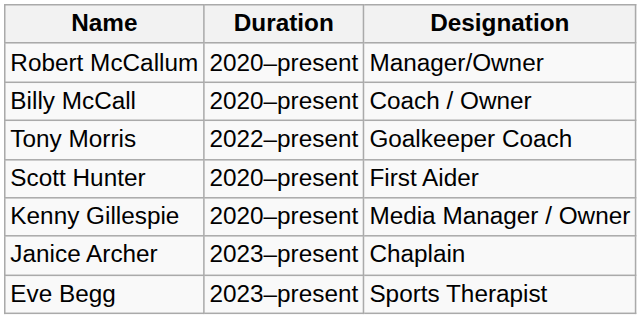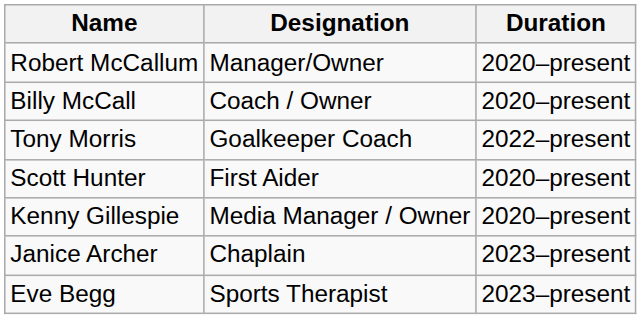 <table class="wikitable">
 <tr>
 <th>Name</th>
+<th>Designation</th>
 <th>Duration</th>
-<th>Designation</th>
 </tr>
 <tr>
 <td>Robert McCallum</td>
+<td>Manager/Owner</td>
 <td>2020–present</td>
-<td>Manager/Owner</td>
 </tr>
 <tr>
 <td>Billy McCall</td>
+<td>Coach / Owner</td>
 <td>2020–present</td>
-<td>Coach / Owner</td>
 </tr>
 <tr>
 <td>Tony Morris</td>
+<td>Goalkeeper Coach</td>
 <td>2022–present</td>
-<td>Goalkeeper Coach</td>
 </tr>
 <tr>
 <td>Scott Hunter</td>
+<td>First Aider</td>
 <td>2020–present</td>
-<td>First Aider</td>
 </tr>
 <tr>
 <td>Kenny Gillespie</td>
+<td>Media Manager / Owner</td>
 <td>2020–present</td>
-<td>Media Manager / Owner</td>
 </tr>
 <tr>
 <td>Janice Archer</td>
+<td>Chaplain</td>
 <td>2023–present</td>
-<td>Chaplain</td>
 </tr>
 <tr>
 <td>Eve Begg</td>
+<td>Sports Therapist</td>
 <td>2023–present</td>
-<td>Sports Therapist</td>
 </tr>
 </table>
